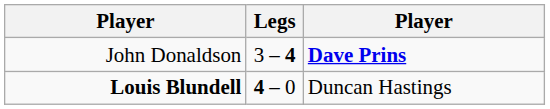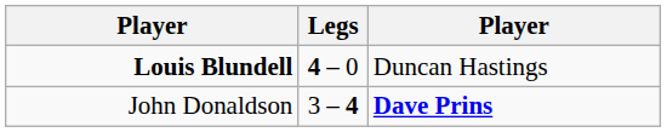 <table class=wikitable style="text-align:center">
 <tr>
 <th width=177>Player</th>
 <th width=36>Legs</th>
 <th width=177>Player</th>
 </tr>
 <tr align=left>
+<td align=right><strong>Louis Blundell</strong> </td>
+<td align=center><strong>4</strong> – 0</td>
+<td> Duncan Hastings</td>
+</tr>
+<tr align=left>
 <td align=right>John Donaldson </td>
 <td align=center>3 – <strong>4</strong></td>
 <td> <strong><a href='#'>Dave Prins</a></strong></td>
 </tr>
-<tr align=left>
-<td align=right><strong>Louis Blundell</strong> </td>
-<td align=center><strong>4</strong> – 0</td>
-<td> Duncan Hastings</td>
-</tr>
 </table>
